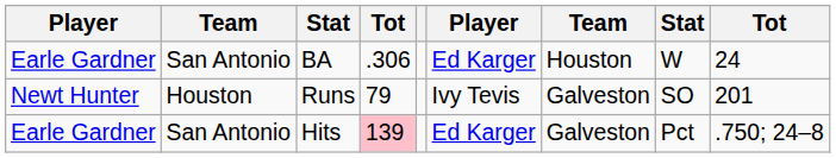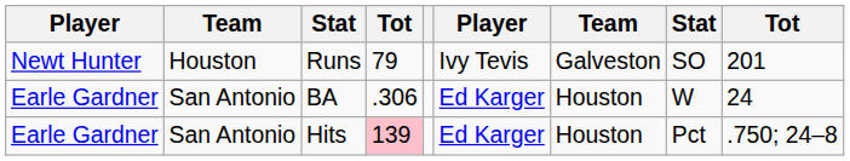 <table class="wikitable">
 <tr>
 <th>Player</th>
 <th>Team</th>
 <th>Stat</th>
 <th>Tot</th>
 <th></th>
 <th>Player</th>
 <th>Team</th>
 <th>Stat</th>
 <th>Tot</th>
-</tr>
-<tr>
-<td><a href='#'>Earle Gardner</a></td>
-<td>San Antonio</td>
-<td>BA</td>
-<td>.306</td>
-<td></td>
-<td><a href='#'>Ed Karger</a></td>
-<td>Houston</td>
-<td>W</td>
-<td>24</td>
 </tr>
 <tr>
 <td><a href='#'>Newt Hunter</a></td>
 <td>Houston</td>
 <td>Runs</td>
 <td>79</td>
 <td></td>
 <td>Ivy Tevis</td>
 <td>Galveston</td>
 <td>SO</td>
 <td>201</td>
 </tr>
 <tr>
 <td><a href='#'>Earle Gardner</a></td>
 <td>San Antonio</td>
+<td>BA</td>
+<td>.306</td>
+<td></td>
+<td><a href='#'>Ed Karger</a></td>
+<td>Houston</td>
+<td>W</td>
+<td>24</td>
+</tr>
+<tr>
+<td><a href='#'>Earle Gardner</a></td>
+<td>San Antonio</td>
 <td>Hits</td>
 <td style="background: pink;">139</td>
 <td></td>
 <td><a href='#'>Ed Karger</a></td>
-<td>Galveston</td>
+<td>Houston</td>
 <td>Pct</td>
 <td>.750; 24–8</td>
 </tr>
 </table>
